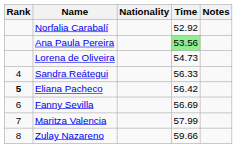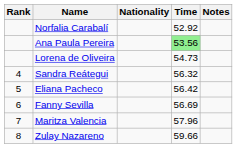 <table class="wikitable sortable" style="text-align:center">
 <tr>
 <th>Rank</th>
 <th>Name</th>
 <th>Nationality</th>
 <th>Time</th>
 <th>Notes</th>
 </tr>
 <tr>
 <td></td>
 <td align=left><a href='#'>Norfalia Carabalí</a></td>
 <td align=left></td>
 <td>52.92</td>
 <td></td>
 </tr>
 <tr>
 <td></td>
 <td align=left><a href='#'>Ana Paula Pereira</a></td>
 <td align=left></td>
 <td style="background: lightgreen;">53.56</td>
 <td></td>
 </tr>
 <tr>
 <td></td>
 <td align=left><a href='#'>Lorena de Oliveira</a></td>
 <td align=left></td>
 <td>54.73</td>
 <td></td>
 </tr>
 <tr>
 <td>4</td>
 <td align=left><a href='#'>Sandra Reátegui</a></td>
 <td align=left></td>
-<td>56.33</td>
+<td>56.32</td>
 <td></td>
 </tr>
 <tr>
-<td><strong>5</strong></td>
+<td>5</td>
 <td align=left><a href='#'>Eliana Pacheco</a></td>
 <td align=left></td>
 <td>56.42</td>
 <td></td>
 </tr>
 <tr>
 <td>6</td>
 <td align=left><a href='#'>Fanny Sevilla</a></td>
 <td align=left></td>
 <td>56.69</td>
 <td></td>
 </tr>
 <tr>
 <td>7</td>
 <td align=left><a href='#'>Maritza Valencia</a></td>
 <td align=left></td>
-<td>57.99</td>
+<td>57.96</td>
 <td></td>
 </tr>
 <tr>
 <td>8</td>
 <td align=left><a href='#'>Zulay Nazareno</a></td>
 <td align=left></td>
 <td>59.66</td>
 <td></td>
 </tr>
 </table>
